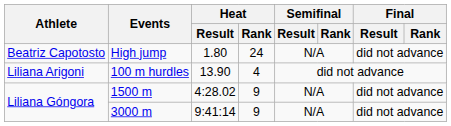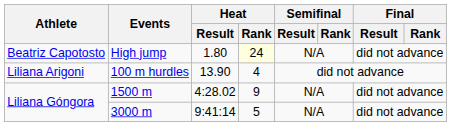 <table class="wikitable" style="text-align:center">
 <tr>
 <th rowspan="2">Athlete</th>
 <th rowspan="2">Events</th>
 <th colspan="2">Heat</th>
 <th colspan="2">Semifinal</th>
 <th colspan="2">Final</th>
 </tr>
 <tr>
 <th>Result</th>
 <th>Rank</th>
 <th>Result</th>
 <th>Rank</th>
 <th>Result</th>
 <th>Rank</th>
 </tr>
 <tr>
 <td align="left"><a href='#'>Beatriz Capotosto</a></td>
 <td align="left"><a href='#'>High jump</a></td>
 <td align=center>1.80</td>
-<td align=center>24</td>
+<td align=center style="background: lightyellow;">24</td>
 <td colspan="2">N/A</td>
 <td colspan="2">did not advance</td>
 </tr>
 <tr>
 <td align="left"><a href='#'>Liliana Arigoni</a></td>
 <td align="left"><a href='#'>100 m hurdles</a></td>
 <td align=center>13.90</td>
 <td align=center>4</td>
 <td colspan="4">did not advance</td>
 </tr>
 <tr>
 <td align="left" rowspan=2><a href='#'>Liliana Góngora</a></td>
 <td align="left"><a href='#'>1500 m</a></td>
 <td align=center>4:28.02</td>
 <td align=center>9</td>
 <td colspan="2">N/A</td>
 <td colspan="2">did not advance</td>
 </tr>
 <tr>
 <td align="left"><a href='#'>3000 m</a></td>
 <td align=center>9:41:14</td>
-<td align=center>9</td>
+<td align=center>5</td>
 <td colspan="2">N/A</td>
 <td colspan="2">did not advance</td>
 </tr>
 </table>
